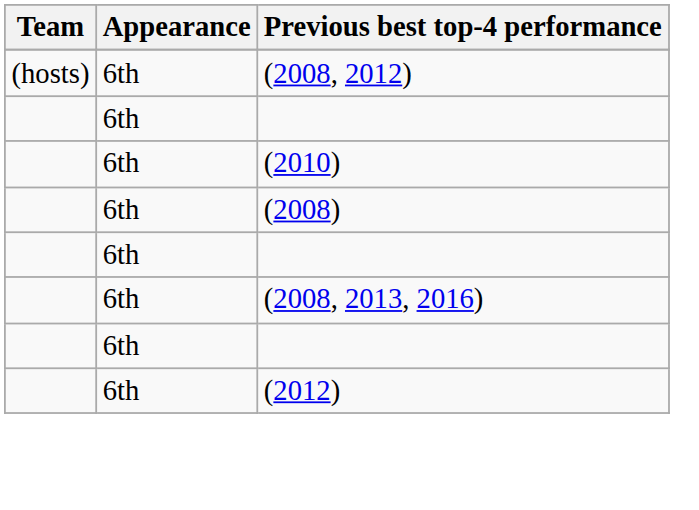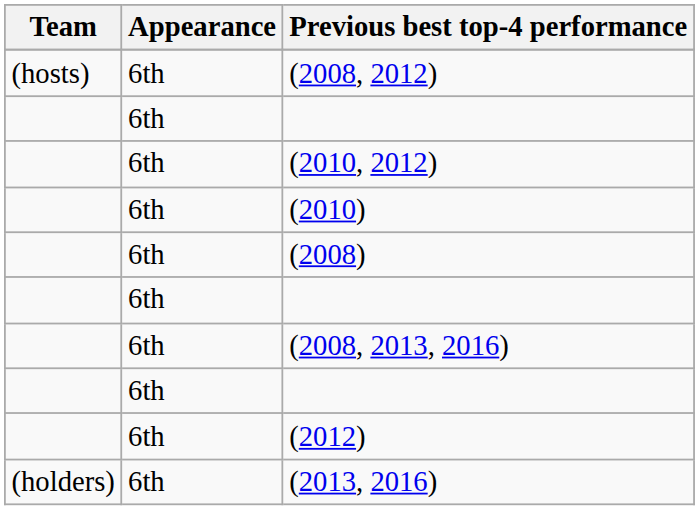 <table class="wikitable sortable" style="text-align: left;">
 <tr>
 <th>Team</th>
 <th data-sort-type="number">Appearance</th>
 <th>Previous best top-4 performance</th>
 </tr>
 <tr>
 </tr>
 <tr>
 <td> (hosts)</td>
 <td>6th</td>
 <td> (<a href='#'>2008</a>, <a href='#'>2012</a>)</td>
 </tr>
 <tr>
 <td></td>
 <td>6th</td>
 <td></td>
+</tr>
+<tr>
+<td></td>
+<td>6th</td>
+<td> (<a href='#'>2010</a>, <a href='#'>2012</a>)</td>
 </tr>
 <tr>
 <td></td>
 <td>6th</td>
 <td> (<a href='#'>2010</a>)</td>
 </tr>
 <tr>
 <td></td>
 <td>6th</td>
 <td> (<a href='#'>2008</a>)</td>
 </tr>
 <tr>
 <td></td>
 <td>6th</td>
 <td></td>
 </tr>
 <tr>
 <td></td>
 <td>6th</td>
 <td> (<a href='#'>2008</a>, <a href='#'>2013</a>, <a href='#'>2016</a>)</td>
 </tr>
 <tr>
 <td></td>
 <td>6th</td>
 <td></td>
 </tr>
 <tr>
 <td></td>
 <td>6th</td>
 <td> (<a href='#'>2012</a>)</td>
 </tr>
+<tr>
+<td> (holders)</td>
+<td>6th</td>
+<td> (<a href='#'>2013</a>, <a href='#'>2016</a>)</td>
+</tr>
 </table>
